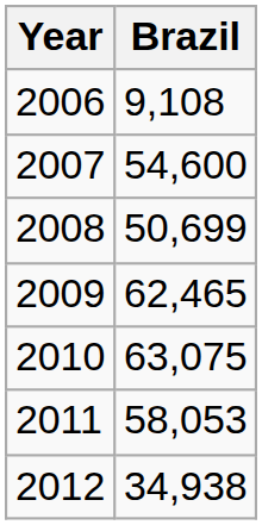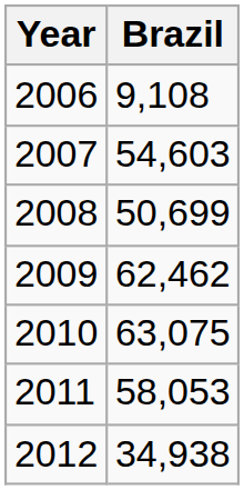 <table class="wikitable">
 <tr>
 <th>Year</th>
 <th>Brazil</th>
 </tr>
 <tr>
 <td>2006</td>
 <td>9,108</td>
 </tr>
 <tr>
 <td>2007</td>
-<td>54,600</td>
+<td>54,603</td>
 </tr>
 <tr>
 <td>2008</td>
 <td>50,699</td>
 </tr>
 <tr>
 <td>2009</td>
-<td>62,465</td>
+<td>62,462</td>
 </tr>
 <tr>
 <td>2010</td>
 <td>63,075</td>
 </tr>
 <tr>
 <td>2011</td>
 <td>58,053</td>
 </tr>
 <tr>
 <td>2012</td>
 <td>34,938</td>
 </tr>
 </table>
